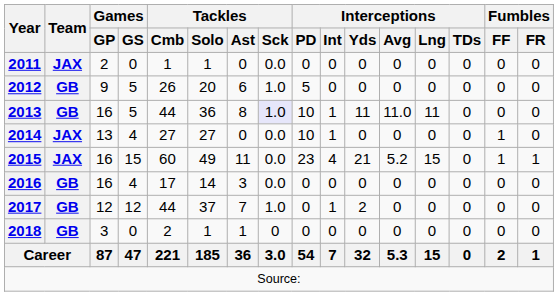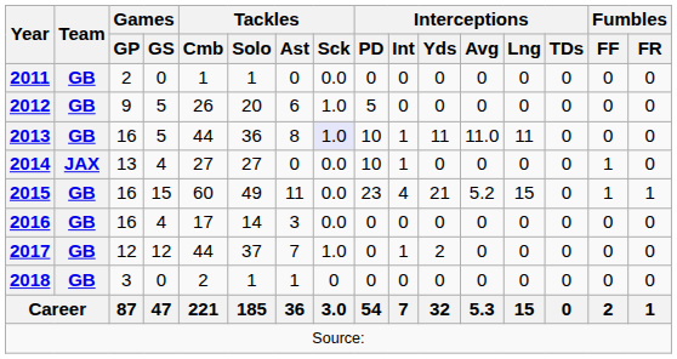 <table class="wikitable" style="text-align: center;">
 <tr>
 <th rowspan="2">Year</th>
 <th rowspan="2">Team</th>
 <th colspan="2">Games</th>
 <th colspan="4">Tackles</th>
 <th colspan="6">Interceptions</th>
 <th colspan="2">Fumbles</th>
 </tr>
 <tr>
 <th>GP</th>
 <th>GS</th>
 <th>Cmb</th>
 <th>Solo</th>
 <th>Ast</th>
 <th>Sck</th>
 <th>PD</th>
 <th>Int</th>
 <th>Yds</th>
 <th>Avg</th>
 <th>Lng</th>
 <th>TDs</th>
 <th>FF</th>
 <th>FR</th>
 </tr>
 <tr>
 <th><a href='#'>2011</a></th>
-<th><a href='#'>JAX</a></th>
+<th><a href='#'>GB</a></th>
 <td>2</td>
 <td>0</td>
 <td>1</td>
 <td>1</td>
 <td>0</td>
 <td>0.0</td>
 <td>0</td>
 <td>0</td>
 <td>0</td>
 <td>0</td>
 <td>0</td>
 <td>0</td>
 <td>0</td>
 <td>0</td>
 </tr>
 <tr>
 <th><a href='#'>2012</a></th>
 <th><a href='#'>GB</a></th>
 <td>9</td>
 <td>5</td>
 <td>26</td>
 <td>20</td>
 <td>6</td>
 <td>1.0</td>
 <td>5</td>
 <td>0</td>
 <td>0</td>
 <td>0</td>
 <td>0</td>
 <td>0</td>
 <td>0</td>
 <td>0</td>
 </tr>
 <tr>
 <th><a href='#'>2013</a></th>
 <th><a href='#'>GB</a></th>
 <td>16</td>
 <td>5</td>
 <td>44</td>
 <td>36</td>
 <td>8</td>
 <td style="background: lavender;">1.0</td>
 <td>10</td>
 <td>1</td>
 <td>11</td>
 <td>11.0</td>
 <td>11</td>
 <td>0</td>
 <td>0</td>
 <td>0</td>
 </tr>
 <tr>
 <th><a href='#'>2014</a></th>
 <th><a href='#'>JAX</a></th>
 <td>13</td>
 <td>4</td>
 <td>27</td>
 <td>27</td>
 <td>0</td>
 <td>0.0</td>
 <td>10</td>
 <td>1</td>
 <td>0</td>
 <td>0</td>
 <td>0</td>
 <td>0</td>
 <td>1</td>
 <td>0</td>
 </tr>
 <tr>
 <th><a href='#'>2015</a></th>
-<th><a href='#'>JAX</a></th>
+<th><a href='#'>GB</a></th>
 <td>16</td>
 <td>15</td>
 <td>60</td>
 <td>49</td>
 <td>11</td>
 <td>0.0</td>
 <td>23</td>
 <td>4</td>
 <td>21</td>
 <td>5.2</td>
 <td>15</td>
 <td>0</td>
 <td>1</td>
 <td>1</td>
 </tr>
 <tr>
 <th><a href='#'>2016</a></th>
 <th><a href='#'>GB</a></th>
 <td>16</td>
 <td>4</td>
 <td>17</td>
 <td>14</td>
 <td>3</td>
 <td>0.0</td>
 <td>0</td>
 <td>0</td>
 <td>0</td>
 <td>0</td>
 <td>0</td>
 <td>0</td>
 <td>0</td>
 <td>0</td>
 </tr>
 <tr>
 <th><a href='#'>2017</a></th>
 <th><a href='#'>GB</a></th>
 <td>12</td>
 <td>12</td>
 <td>44</td>
 <td>37</td>
 <td>7</td>
 <td>1.0</td>
 <td>0</td>
 <td>1</td>
 <td>2</td>
 <td>0</td>
 <td>0</td>
 <td>0</td>
 <td>0</td>
 <td>0</td>
 </tr>
 <tr>
 <th><a href='#'>2018</a></th>
 <th><a href='#'>GB</a></th>
 <td>3</td>
 <td>0</td>
 <td>2</td>
 <td>1</td>
 <td>1</td>
 <td>0</td>
 <td>0</td>
 <td>0</td>
 <td>0</td>
 <td>0</td>
 <td>0</td>
 <td>0</td>
 <td>0</td>
 <td>0</td>
 </tr>
 <tr>
 <th colspan="2">Career</th>
 <th>87</th>
 <th>47</th>
 <th>221</th>
 <th>185</th>
 <th>36</th>
 <th>3.0</th>
 <th>54</th>
 <th>7</th>
 <th>32</th>
 <th>5.3</th>
 <th>15</th>
 <th>0</th>
 <th>2</th>
 <th>1</th>
 </tr>
 <tr>
 <td colspan="17"><small>Source: </small></td>
 </tr>
 </table>
